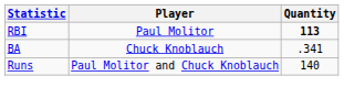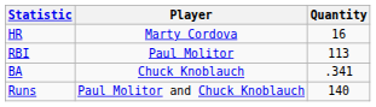 <table class="wikitable" style="text-align: center;">
 <tr>
 <th><a href='#'>Statistic</a></th>
 <th>Player</th>
 <th>Quantity</th>
 </tr>
 <tr>
+<td align="left"><a href='#'>HR</a></td>
+<td><a href='#'>Marty Cordova</a></td>
+<td>16</td>
+</tr>
+<tr>
 <td align="left"><a href='#'>RBI</a></td>
 <td><a href='#'>Paul Molitor</a></td>
-<td><strong>113</strong></td>
+<td>113</td>
 </tr>
 <tr>
 <td align="left"><a href='#'>BA</a></td>
 <td><a href='#'>Chuck Knoblauch</a></td>
 <td>.341</td>
 </tr>
 <tr>
 <td align="left"><a href='#'>Runs</a></td>
 <td><a href='#'>Paul Molitor</a> and <a href='#'>Chuck Knoblauch</a></td>
 <td>140</td>
 </tr>
 </table>
